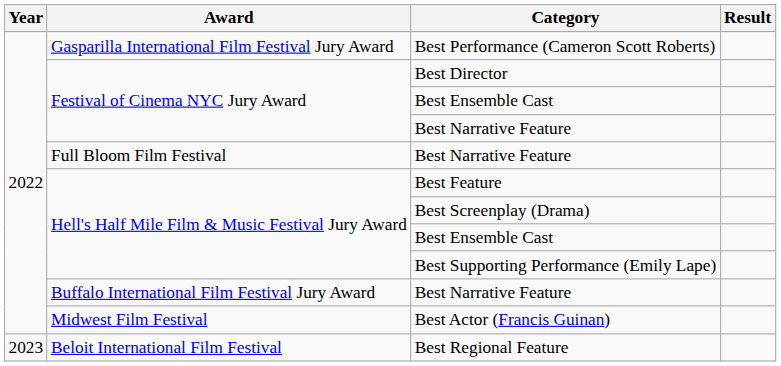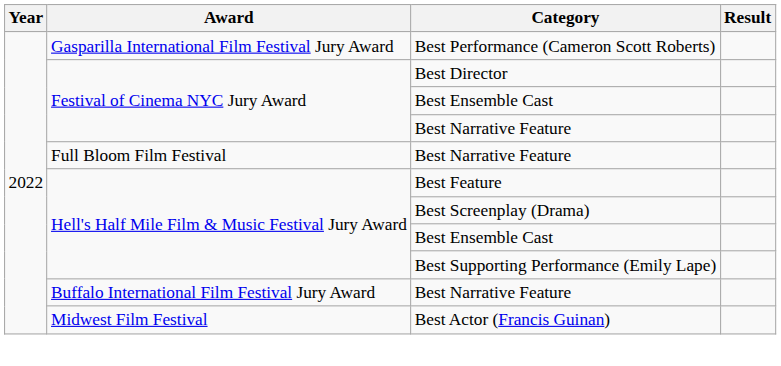 <table class="wikitable">
 <tr>
 <th>Year</th>
 <th>Award</th>
 <th>Category</th>
 <th>Result</th>
 </tr>
 <tr>
 <td rowspan="11">2022</td>
 <td><a href='#'>Gasparilla International Film Festival</a> Jury Award</td>
 <td>Best Performance (Cameron Scott Roberts)</td>
 <td></td>
 </tr>
 <tr>
 <td rowspan="3"><a href='#'>Festival of Cinema NYC</a> Jury Award</td>
 <td>Best Director</td>
 <td></td>
 </tr>
 <tr>
 <td>Best Ensemble Cast</td>
 <td></td>
 </tr>
 <tr>
 <td>Best Narrative Feature</td>
 <td></td>
 </tr>
 <tr>
 <td>Full Bloom Film Festival</td>
 <td>Best Narrative Feature</td>
 <td></td>
 </tr>
 <tr>
 <td rowspan="4"><a href='#'>Hell's Half Mile Film & Music Festival</a> Jury Award</td>
 <td>Best Feature</td>
 <td></td>
 </tr>
 <tr>
 <td>Best Screenplay (Drama)</td>
 <td></td>
 </tr>
 <tr>
 <td>Best Ensemble Cast</td>
 <td></td>
 </tr>
 <tr>
 <td>Best Supporting Performance (Emily Lape)</td>
 <td></td>
 </tr>
 <tr>
 <td><a href='#'>Buffalo International Film Festival</a> Jury Award</td>
 <td>Best Narrative Feature</td>
 <td></td>
 </tr>
 <tr>
 <td><a href='#'>Midwest Film Festival</a></td>
 <td>Best Actor (<a href='#'>Francis Guinan</a>)</td>
 <td></td>
 </tr>
-<tr>
-<td>2023</td>
-<td><a href='#'>Beloit International Film Festival</a></td>
-<td>Best Regional Feature</td>
-<td></td>
-</tr>
 </table>
